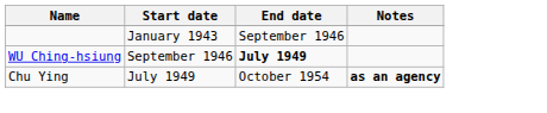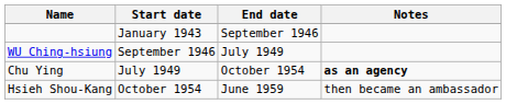 <table class="wikitable">
 <tr>
 <th>Name</th>
 <th>Start date</th>
 <th>End date</th>
 <th>Notes</th>
 </tr>
 <tr>
 </tr>
 <tr>
 <td></td>
 <td>January 1943</td>
 <td>September 1946</td>
 <td></td>
 </tr>
 <tr>
 <td><a href='#'>WU Ching-hsiung</a></td>
 <td>September 1946</td>
-<td><strong>July 1949</strong></td>
+<td>July 1949</td>
 <td></td>
 </tr>
 <tr>
 <td>Chu Ying</td>
 <td>July 1949</td>
 <td>October 1954</td>
 <td><strong>as an agency</strong></td>
 </tr>
+<tr>
+<td>Hsieh Shou-Kang</td>
+<td>October 1954</td>
+<td>June 1959</td>
+<td>then became an ambassador</td>
+</tr>
 </table>
